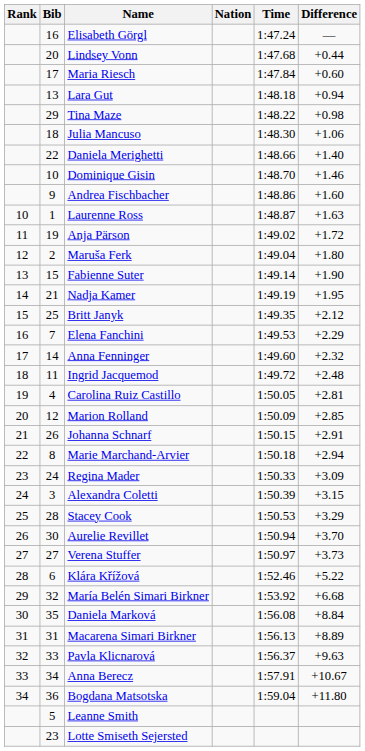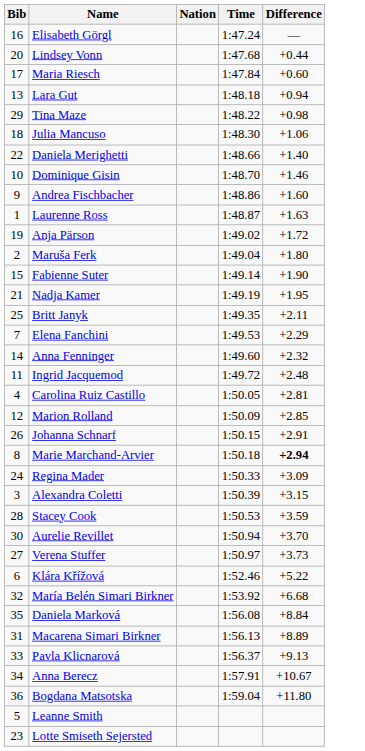 <table class="wikitable sortable" style="text-align:center">
 <tr>
-<th>Rank</th>
 <th>Bib</th>
 <th>Name</th>
 <th>Nation</th>
 <th>Time</th>
 <th>Difference</th>
 </tr>
 <tr>
-<td></td>
 <td>16</td>
 <td align=left><a href='#'>Elisabeth Görgl</a></td>
 <td align=left></td>
 <td>1:47.24</td>
 <td>—</td>
 </tr>
 <tr>
-<td></td>
 <td>20</td>
 <td align=left><a href='#'>Lindsey Vonn</a></td>
 <td align=left></td>
 <td>1:47.68</td>
 <td>+0.44</td>
 </tr>
 <tr>
-<td></td>
 <td>17</td>
 <td align=left><a href='#'>Maria Riesch</a></td>
 <td align=left></td>
 <td>1:47.84</td>
 <td>+0.60</td>
 </tr>
 <tr>
-<td></td>
 <td>13</td>
 <td align=left><a href='#'>Lara Gut</a></td>
 <td align=left></td>
 <td>1:48.18</td>
 <td>+0.94</td>
 </tr>
 <tr>
-<td></td>
 <td>29</td>
 <td align=left><a href='#'>Tina Maze</a></td>
 <td align=left></td>
 <td>1:48.22</td>
 <td>+0.98</td>
 </tr>
 <tr>
-<td></td>
 <td>18</td>
 <td align=left><a href='#'>Julia Mancuso</a></td>
 <td align=left></td>
 <td>1:48.30</td>
 <td>+1.06</td>
 </tr>
 <tr>
-<td></td>
 <td>22</td>
 <td align=left><a href='#'>Daniela Merighetti</a></td>
 <td align=left></td>
 <td>1:48.66</td>
 <td>+1.40</td>
 </tr>
 <tr>
-<td></td>
 <td>10</td>
 <td align=left><a href='#'>Dominique Gisin</a></td>
 <td align=left></td>
 <td>1:48.70</td>
 <td>+1.46</td>
 </tr>
 <tr>
-<td></td>
 <td>9</td>
 <td align=left><a href='#'>Andrea Fischbacher</a></td>
 <td align=left></td>
 <td>1:48.86</td>
 <td>+1.60</td>
 </tr>
 <tr>
-<td>10</td>
 <td>1</td>
 <td align=left><a href='#'>Laurenne Ross</a></td>
 <td align=left></td>
 <td>1:48.87</td>
 <td>+1.63</td>
 </tr>
 <tr>
-<td>11</td>
 <td>19</td>
 <td align=left><a href='#'>Anja Pärson</a></td>
 <td align=left></td>
 <td>1:49.02</td>
 <td>+1.72</td>
 </tr>
 <tr>
-<td>12</td>
 <td>2</td>
 <td align=left><a href='#'>Maruša Ferk</a></td>
 <td align=left></td>
 <td>1:49.04</td>
 <td>+1.80</td>
 </tr>
 <tr>
-<td>13</td>
 <td>15</td>
 <td align=left><a href='#'>Fabienne Suter</a></td>
 <td align=left></td>
 <td>1:49.14</td>
 <td>+1.90</td>
 </tr>
 <tr>
-<td>14</td>
 <td>21</td>
 <td align=left><a href='#'>Nadja Kamer</a></td>
 <td align=left></td>
 <td>1:49.19</td>
 <td>+1.95</td>
 </tr>
 <tr>
-<td>15</td>
 <td>25</td>
 <td align=left><a href='#'>Britt Janyk</a></td>
 <td align=left></td>
 <td>1:49.35</td>
-<td>+2.12</td>
+<td>+2.11</td>
 </tr>
 <tr>
-<td>16</td>
 <td>7</td>
 <td align=left><a href='#'>Elena Fanchini</a></td>
 <td align=left></td>
 <td>1:49.53</td>
 <td>+2.29</td>
 </tr>
 <tr>
-<td>17</td>
 <td>14</td>
 <td align=left><a href='#'>Anna Fenninger</a></td>
 <td align=left></td>
 <td>1:49.60</td>
 <td>+2.32</td>
 </tr>
 <tr>
-<td>18</td>
 <td>11</td>
 <td align=left><a href='#'>Ingrid Jacquemod</a></td>
 <td align=left></td>
 <td>1:49.72</td>
 <td>+2.48</td>
 </tr>
 <tr>
-<td>19</td>
 <td>4</td>
 <td align=left><a href='#'>Carolina Ruiz Castillo</a></td>
 <td align=left></td>
 <td>1:50.05</td>
 <td>+2.81</td>
 </tr>
 <tr>
-<td>20</td>
 <td>12</td>
 <td align=left><a href='#'>Marion Rolland</a></td>
 <td align=left></td>
 <td>1:50.09</td>
 <td>+2.85</td>
 </tr>
 <tr>
-<td>21</td>
 <td>26</td>
 <td align=left><a href='#'>Johanna Schnarf</a></td>
 <td align=left></td>
 <td>1:50.15</td>
 <td>+2.91</td>
 </tr>
 <tr>
-<td>22</td>
 <td>8</td>
 <td align=left><a href='#'>Marie Marchand-Arvier</a></td>
 <td align=left></td>
 <td>1:50.18</td>
-<td>+2.94</td>
+<td><strong>+2.94</strong></td>
 </tr>
 <tr>
-<td>23</td>
 <td>24</td>
 <td align=left><a href='#'>Regina Mader</a></td>
 <td align=left></td>
 <td>1:50.33</td>
 <td>+3.09</td>
 </tr>
 <tr>
-<td>24</td>
 <td>3</td>
 <td align=left><a href='#'>Alexandra Coletti</a></td>
 <td align=left></td>
 <td>1:50.39</td>
 <td>+3.15</td>
 </tr>
 <tr>
-<td>25</td>
 <td>28</td>
 <td align=left><a href='#'>Stacey Cook</a></td>
 <td align=left></td>
 <td>1:50.53</td>
-<td>+3.29</td>
+<td>+3.59</td>
 </tr>
 <tr>
-<td>26</td>
 <td>30</td>
 <td align=left><a href='#'>Aurelie Revillet</a></td>
 <td align=left></td>
 <td>1:50.94</td>
 <td>+3.70</td>
 </tr>
 <tr>
 <td>27</td>
-<td>27</td>
 <td align=left><a href='#'>Verena Stuffer</a></td>
 <td align=left></td>
 <td>1:50.97</td>
 <td>+3.73</td>
 </tr>
 <tr>
-<td>28</td>
 <td>6</td>
 <td align=left><a href='#'>Klára Křížová</a></td>
 <td align=left></td>
 <td>1:52.46</td>
 <td>+5.22</td>
 </tr>
 <tr>
-<td>29</td>
 <td>32</td>
 <td align=left><a href='#'>María Belén Simari Birkner</a></td>
 <td align=left></td>
 <td>1:53.92</td>
 <td>+6.68</td>
 </tr>
 <tr>
-<td>30</td>
 <td>35</td>
 <td align=left><a href='#'>Daniela Marková</a></td>
 <td align=left></td>
 <td>1:56.08</td>
 <td>+8.84</td>
 </tr>
 <tr>
 <td>31</td>
-<td>31</td>
 <td align=left><a href='#'>Macarena Simari Birkner</a></td>
 <td align=left></td>
 <td>1:56.13</td>
 <td>+8.89</td>
 </tr>
 <tr>
-<td>32</td>
 <td>33</td>
 <td align=left><a href='#'>Pavla Klicnarová</a></td>
 <td align=left></td>
 <td>1:56.37</td>
-<td>+9.63</td>
+<td>+9.13</td>
 </tr>
 <tr>
-<td>33</td>
 <td>34</td>
 <td align=left><a href='#'>Anna Berecz</a></td>
 <td align=left></td>
 <td>1:57.91</td>
 <td>+10.67</td>
 </tr>
 <tr>
-<td>34</td>
 <td>36</td>
 <td align=left><a href='#'>Bogdana Matsotska</a></td>
 <td align=left></td>
 <td>1:59.04</td>
 <td>+11.80</td>
 </tr>
 <tr>
-<td></td>
 <td>5</td>
 <td align=left><a href='#'>Leanne Smith</a></td>
 <td align=left></td>
 <td></td>
 <td></td>
 </tr>
 <tr>
-<td></td>
 <td>23</td>
 <td align=left><a href='#'>Lotte Smiseth Sejersted</a></td>
 <td align=left></td>
 <td></td>
 <td></td>
 </tr>
 </table>
